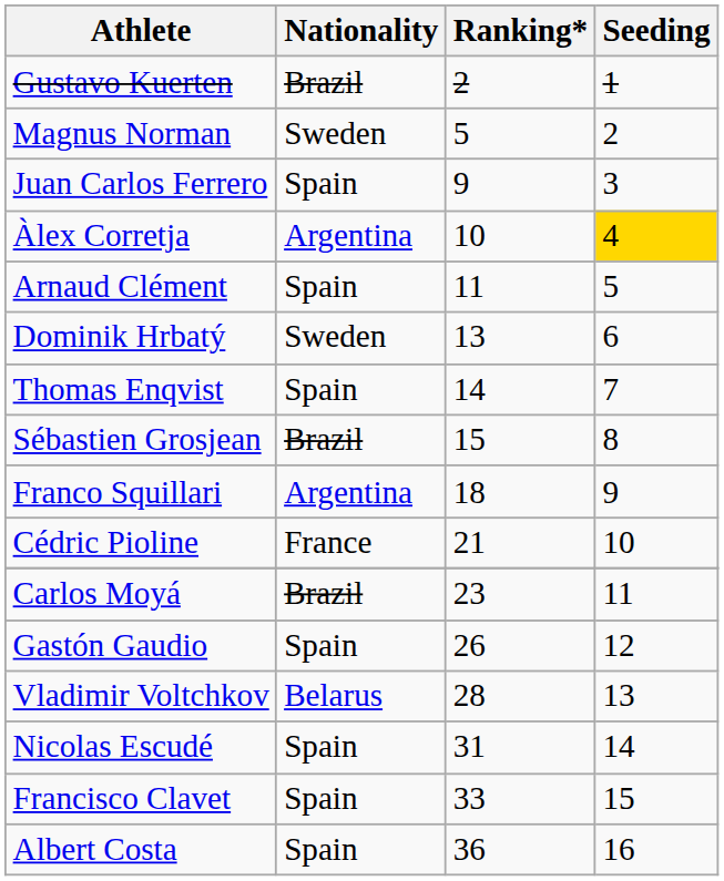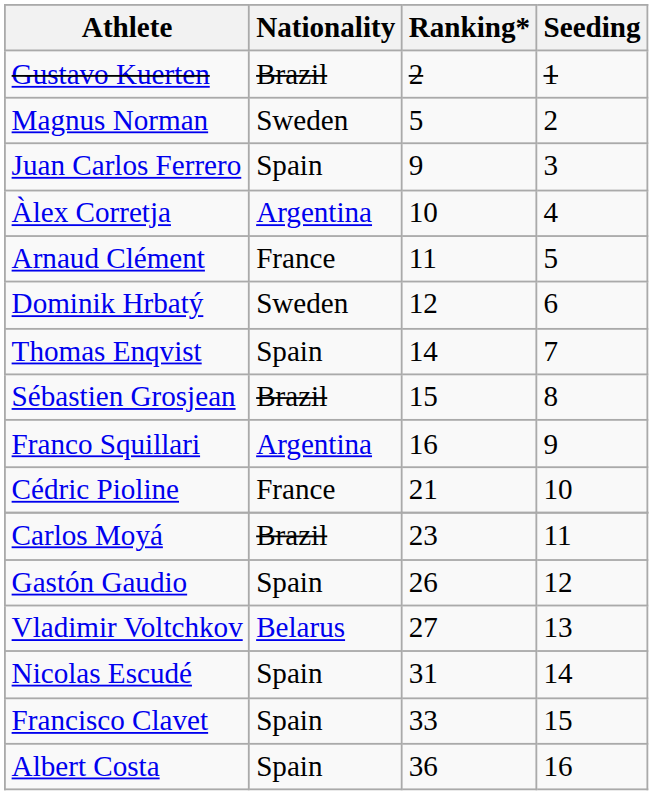 <table class="wikitable" border="1">
 <tr>
 <th>Athlete</th>
 <th>Nationality</th>
 <th>Ranking*</th>
 <th>Seeding</th>
 </tr>
 <tr>
 <td><s><a href='#'>Gustavo Kuerten</a></s></td>
 <td><s> Brazil</s></td>
 <td><s>2</s></td>
 <td><s>1</s></td>
 </tr>
 <tr>
 <td><a href='#'>Magnus Norman</a></td>
 <td> Sweden</td>
 <td>5</td>
 <td>2</td>
 </tr>
 <tr>
 <td><a href='#'>Juan Carlos Ferrero</a></td>
 <td> Spain</td>
 <td>9</td>
 <td>3</td>
 </tr>
 <tr>
 <td><a href='#'>Àlex Corretja</a></td>
 <td> <a href='#'>Argentina</a></td>
 <td>10</td>
-<td style="background: gold;">4</td>
+<td>4</td>
 </tr>
 <tr>
 <td><a href='#'>Arnaud Clément</a></td>
-<td> Spain</td>
+<td> France</td>
 <td>11</td>
 <td>5</td>
 </tr>
 <tr>
 <td><a href='#'>Dominik Hrbatý</a></td>
 <td> Sweden</td>
-<td>13</td>
+<td>12</td>
 <td>6</td>
 </tr>
 <tr>
 <td><a href='#'>Thomas Enqvist</a></td>
 <td> Spain</td>
 <td>14</td>
 <td>7</td>
 </tr>
 <tr>
 <td><a href='#'>Sébastien Grosjean</a></td>
 <td><s> Brazil</s></td>
 <td>15</td>
 <td>8</td>
 </tr>
 <tr>
 <td><a href='#'>Franco Squillari</a></td>
 <td> <a href='#'>Argentina</a></td>
-<td>18</td>
+<td>16</td>
 <td>9</td>
 </tr>
 <tr>
 <td><a href='#'>Cédric Pioline</a></td>
 <td> France</td>
 <td>21</td>
 <td>10</td>
 </tr>
 <tr>
 </tr>
 <tr>
 <td><a href='#'>Carlos Moyá</a></td>
 <td><s> Brazil</s></td>
 <td>23</td>
 <td>11</td>
 </tr>
 <tr>
 <td><a href='#'>Gastón Gaudio</a></td>
 <td> Spain</td>
 <td>26</td>
 <td>12</td>
 </tr>
 <tr>
 <td><a href='#'>Vladimir Voltchkov</a></td>
 <td> <a href='#'>Belarus</a></td>
-<td>28</td>
+<td>27</td>
 <td>13</td>
 </tr>
 <tr>
 <td><a href='#'>Nicolas Escudé</a></td>
 <td> Spain</td>
 <td>31</td>
 <td>14</td>
 </tr>
 <tr>
 <td><a href='#'>Francisco Clavet</a></td>
 <td> Spain</td>
 <td>33</td>
 <td>15</td>
 </tr>
 <tr>
 <td><a href='#'>Albert Costa</a></td>
 <td> Spain</td>
 <td>36</td>
 <td>16</td>
 </tr>
 </table>
